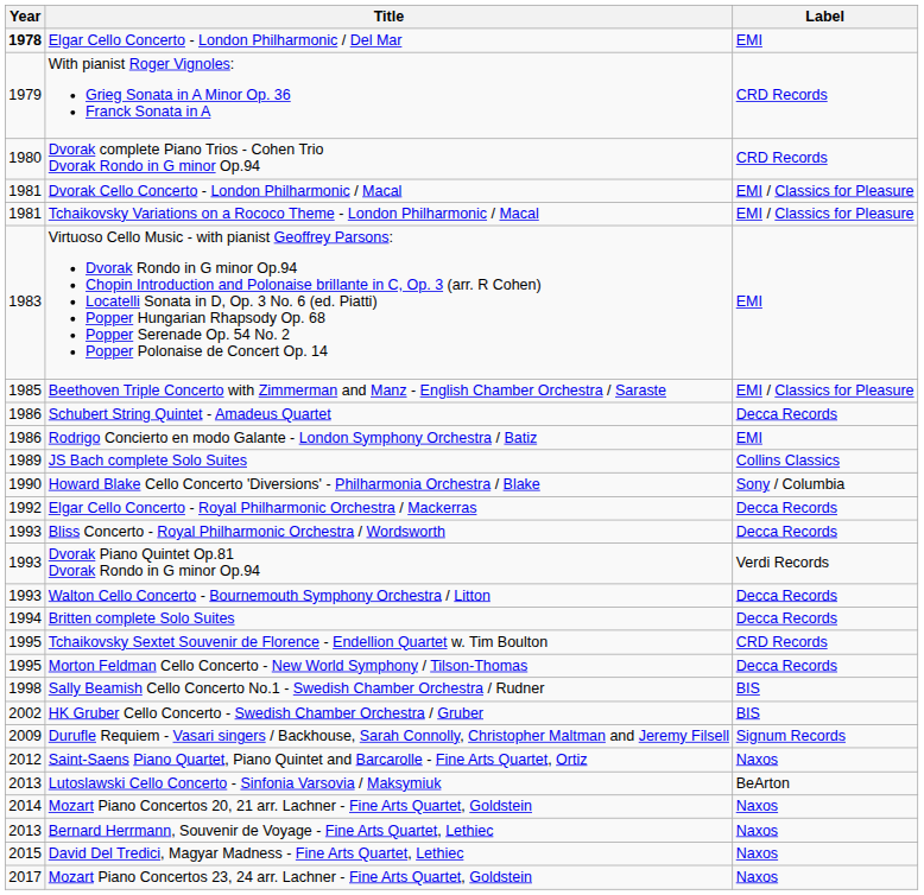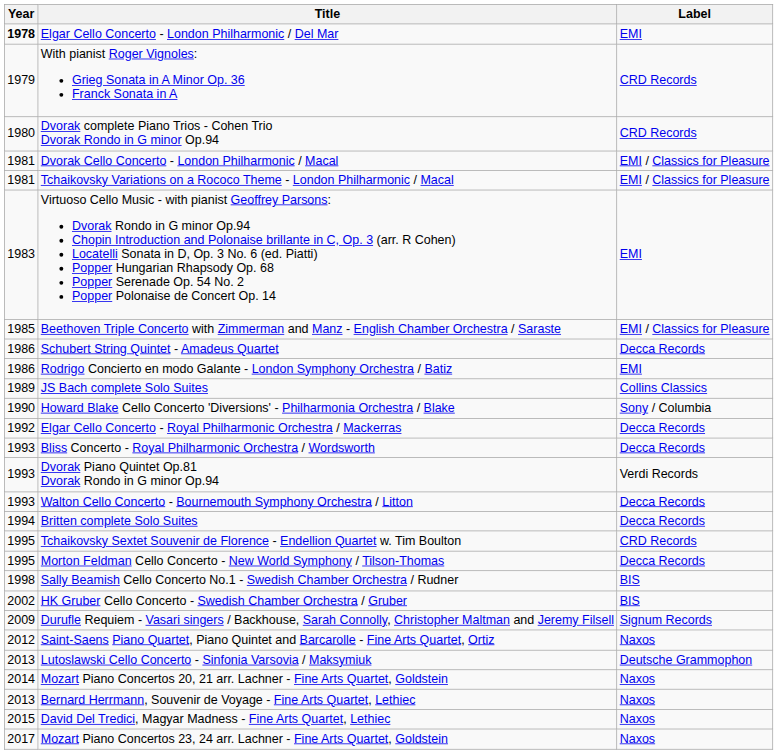 <table class="wikitable sortable">
 <tr>
 <th>Year</th>
 <th>Title</th>
 <th>Label</th>
 </tr>
 <tr>
 <td><strong>1978</strong></td>
 <td><a href='#'>Elgar Cello Concerto</a> - <a href='#'>London Philharmonic</a> / <a href='#'>Del Mar</a></td>
 <td><a href='#'>EMI</a></td>
 </tr>
 <tr>
 <td>1979</td>
 <td>With pianist <a href='#'>Roger Vignoles</a>:<br><ul><li><a href='#'>Grieg Sonata in A Minor Op. 36</a></li><li><a href='#'>Franck Sonata in A</a></li></ul></td>
 <td><a href='#'>CRD Records</a></td>
 </tr>
 <tr>
 <td>1980</td>
 <td><a href='#'>Dvorak</a> complete Piano Trios - Cohen Trio<br><a href='#'>Dvorak Rondo in G minor</a> Op.94</td>
 <td><a href='#'>CRD Records</a></td>
 </tr>
 <tr>
 <td>1981</td>
 <td><a href='#'>Dvorak Cello Concerto</a> - <a href='#'>London Philharmonic</a> / <a href='#'>Macal</a></td>
 <td><a href='#'>EMI</a> / <a href='#'>Classics for Pleasure</a></td>
 </tr>
 <tr>
 <td>1981</td>
 <td><a href='#'>Tchaikovsky Variations on a Rococo Theme</a> - <a href='#'>London Philharmonic</a> / <a href='#'>Macal</a></td>
 <td><a href='#'>EMI</a> / <a href='#'>Classics for Pleasure</a></td>
 </tr>
 <tr>
 <td>1983</td>
 <td>Virtuoso Cello Music - with pianist <a href='#'>Geoffrey Parsons</a>:<br><ul><li><a href='#'>Dvorak</a> Rondo in G minor Op.94</li><li><a href='#'>Chopin Introduction and Polonaise brillante in C, Op. 3</a> (arr. R Cohen)</li><li><a href='#'>Locatelli</a> Sonata in D, Op. 3 No. 6 (ed. Piatti)</li><li><a href='#'>Popper</a> Hungarian Rhapsody Op. 68</li><li><a href='#'>Popper</a> Serenade Op. 54 No. 2</li><li><a href='#'>Popper</a> Polonaise de Concert Op. 14</li></ul></td>
 <td><a href='#'>EMI</a></td>
 </tr>
 <tr>
 <td>1985</td>
 <td><a href='#'>Beethoven Triple Concerto</a> with <a href='#'>Zimmerman</a> and <a href='#'>Manz</a> - <a href='#'>English Chamber Orchestra</a> / <a href='#'>Saraste</a></td>
 <td><a href='#'>EMI</a> / <a href='#'>Classics for Pleasure</a></td>
 </tr>
 <tr>
 <td>1986</td>
 <td><a href='#'>Schubert String Quintet</a> - <a href='#'>Amadeus Quartet</a></td>
 <td><a href='#'>Decca Records</a></td>
 </tr>
 <tr>
 <td>1986</td>
 <td><a href='#'>Rodrigo</a> Concierto en modo Galante - <a href='#'>London Symphony Orchestra</a> / <a href='#'>Batiz</a></td>
 <td><a href='#'>EMI</a></td>
 </tr>
 <tr>
 <td>1989</td>
 <td><a href='#'>JS Bach complete Solo Suites</a></td>
 <td><a href='#'>Collins Classics</a></td>
 </tr>
 <tr>
 <td>1990</td>
 <td><a href='#'>Howard Blake</a> Cello Concerto 'Diversions' - <a href='#'>Philharmonia Orchestra</a> / <a href='#'>Blake</a></td>
 <td><a href='#'>Sony</a> / Columbia</td>
 </tr>
 <tr>
 <td>1992</td>
 <td><a href='#'>Elgar Cello Concerto</a> - <a href='#'>Royal Philharmonic Orchestra</a> / <a href='#'>Mackerras</a></td>
 <td><a href='#'>Decca Records</a></td>
 </tr>
 <tr>
 <td>1993</td>
 <td><a href='#'>Bliss</a> Concerto - <a href='#'>Royal Philharmonic Orchestra</a> / <a href='#'>Wordsworth</a></td>
 <td><a href='#'>Decca Records</a></td>
 </tr>
 <tr>
 <td>1993</td>
 <td><a href='#'>Dvorak</a> Piano Quintet Op.81<br><a href='#'>Dvorak</a> Rondo in G minor Op.94</td>
 <td>Verdi Records</td>
 </tr>
 <tr>
 <td>1993</td>
 <td><a href='#'>Walton Cello Concerto</a> - <a href='#'>Bournemouth Symphony Orchestra</a> / <a href='#'>Litton</a></td>
 <td><a href='#'>Decca Records</a></td>
 </tr>
 <tr>
 <td>1994</td>
 <td><a href='#'>Britten complete Solo Suites</a></td>
 <td><a href='#'>Decca Records</a></td>
 </tr>
 <tr>
 <td>1995</td>
 <td><a href='#'>Tchaikovsky Sextet Souvenir de Florence</a> - <a href='#'>Endellion Quartet</a> w. Tim Boulton</td>
 <td><a href='#'>CRD Records</a></td>
 </tr>
 <tr>
 <td>1995</td>
 <td><a href='#'>Morton Feldman</a> Cello Concerto - <a href='#'>New World Symphony</a> / <a href='#'>Tilson-Thomas</a></td>
 <td><a href='#'>Decca Records</a></td>
 </tr>
 <tr>
 <td>1998</td>
 <td><a href='#'>Sally Beamish</a> Cello Concerto No.1 - <a href='#'>Swedish Chamber Orchestra</a> / Rudner</td>
 <td><a href='#'>BIS</a></td>
 </tr>
 <tr>
 <td>2002</td>
 <td><a href='#'>HK Gruber</a> Cello Concerto - <a href='#'>Swedish Chamber Orchestra</a> / <a href='#'>Gruber</a></td>
 <td><a href='#'>BIS</a></td>
 </tr>
 <tr>
 <td>2009</td>
 <td><a href='#'>Durufle</a> Requiem - <a href='#'>Vasari singers</a> / Backhouse, <a href='#'>Sarah Connolly</a>, <a href='#'>Christopher Maltman</a> and <a href='#'>Jeremy Filsell</a></td>
 <td><a href='#'>Signum Records</a></td>
 </tr>
 <tr>
 <td>2012</td>
 <td><a href='#'>Saint-Saens</a> <a href='#'>Piano Quartet</a>, Piano Quintet and <a href='#'>Barcarolle</a> - <a href='#'>Fine Arts Quartet</a>, <a href='#'>Ortiz</a></td>
 <td><a href='#'>Naxos</a></td>
 </tr>
 <tr>
 <td>2013</td>
 <td><a href='#'>Lutoslawski Cello Concerto</a> - <a href='#'>Sinfonia Varsovia</a> / <a href='#'>Maksymiuk</a></td>
-<td>BeArton</td>
+<td><a href='#'>Deutsche Grammophon</a></td>
 </tr>
 <tr>
 <td>2014</td>
 <td><a href='#'>Mozart</a> Piano Concertos 20, 21 arr. Lachner - <a href='#'>Fine Arts Quartet</a>, <a href='#'>Goldstein</a></td>
 <td><a href='#'>Naxos</a></td>
 </tr>
 <tr>
 <td>2013</td>
 <td><a href='#'>Bernard Herrmann</a>, Souvenir de Voyage - <a href='#'>Fine Arts Quartet</a>, <a href='#'>Lethiec</a></td>
 <td><a href='#'>Naxos</a></td>
 </tr>
 <tr>
 <td>2015</td>
 <td><a href='#'>David Del Tredici</a>, Magyar Madness - <a href='#'>Fine Arts Quartet</a>, <a href='#'>Lethiec</a></td>
 <td><a href='#'>Naxos</a></td>
 </tr>
 <tr>
 <td>2017</td>
 <td><a href='#'>Mozart</a> Piano Concertos 23, 24 arr. Lachner - <a href='#'>Fine Arts Quartet</a>, <a href='#'>Goldstein</a></td>
 <td><a href='#'>Naxos</a></td>
 </tr>
 </table>
